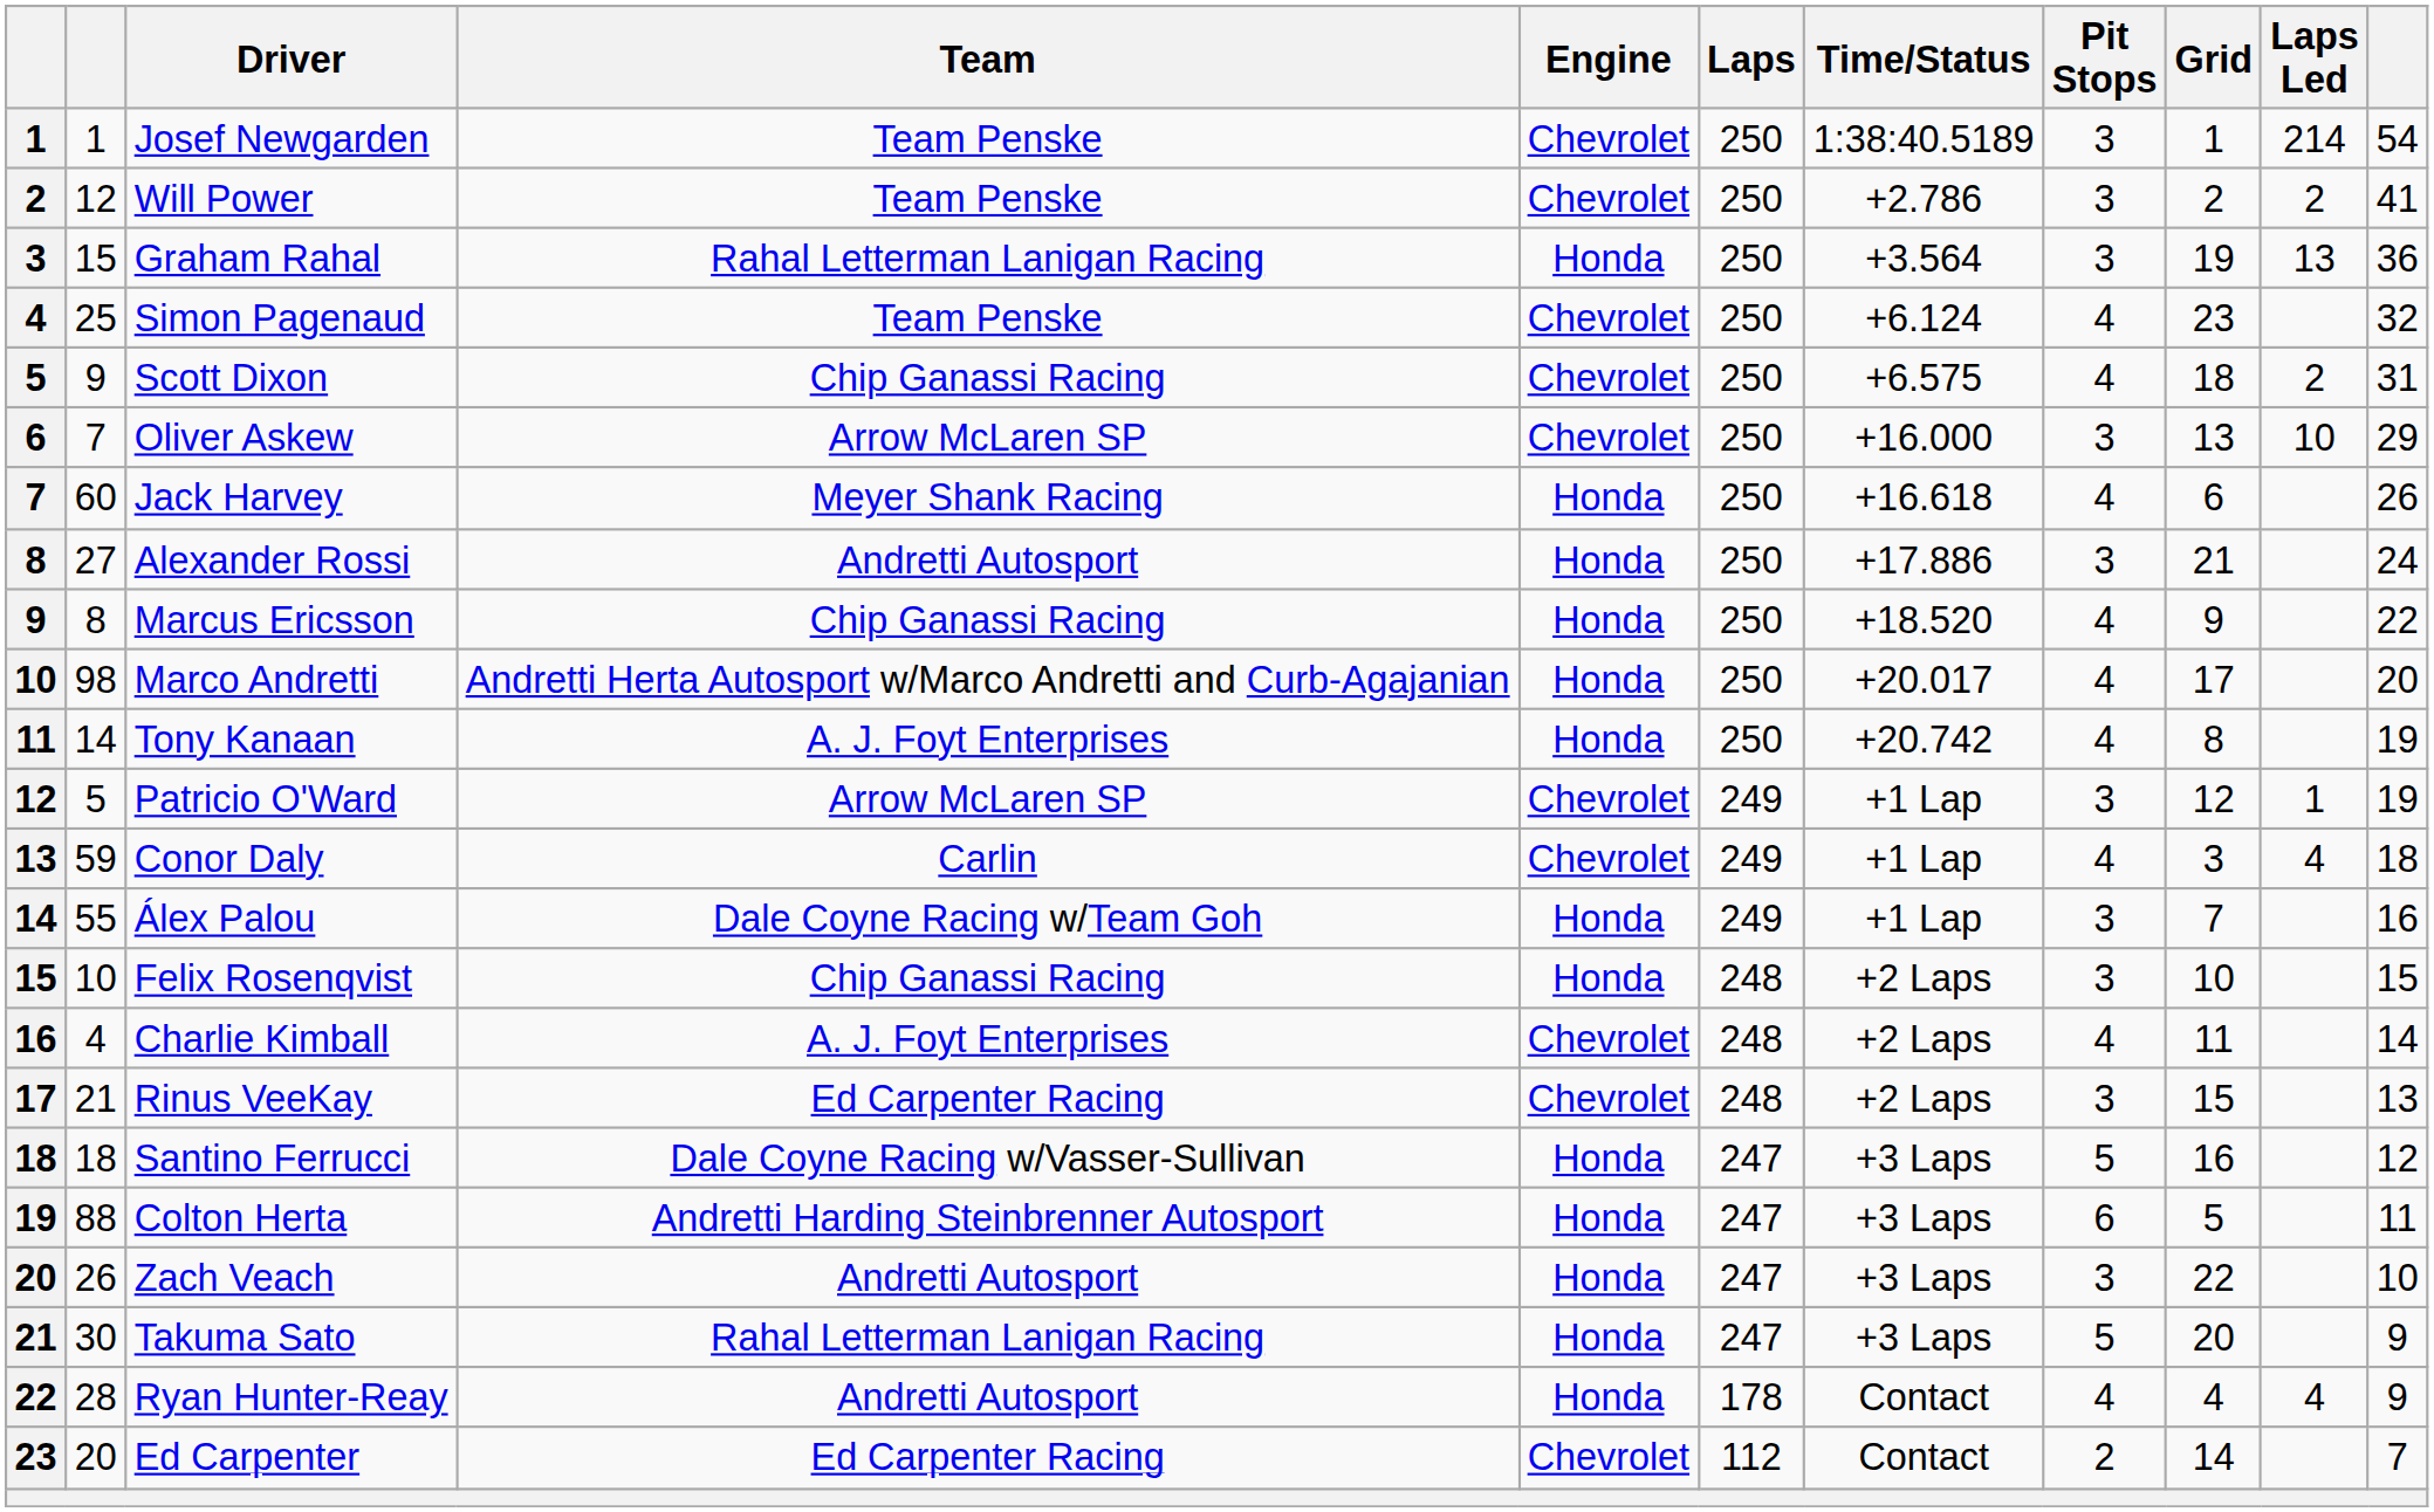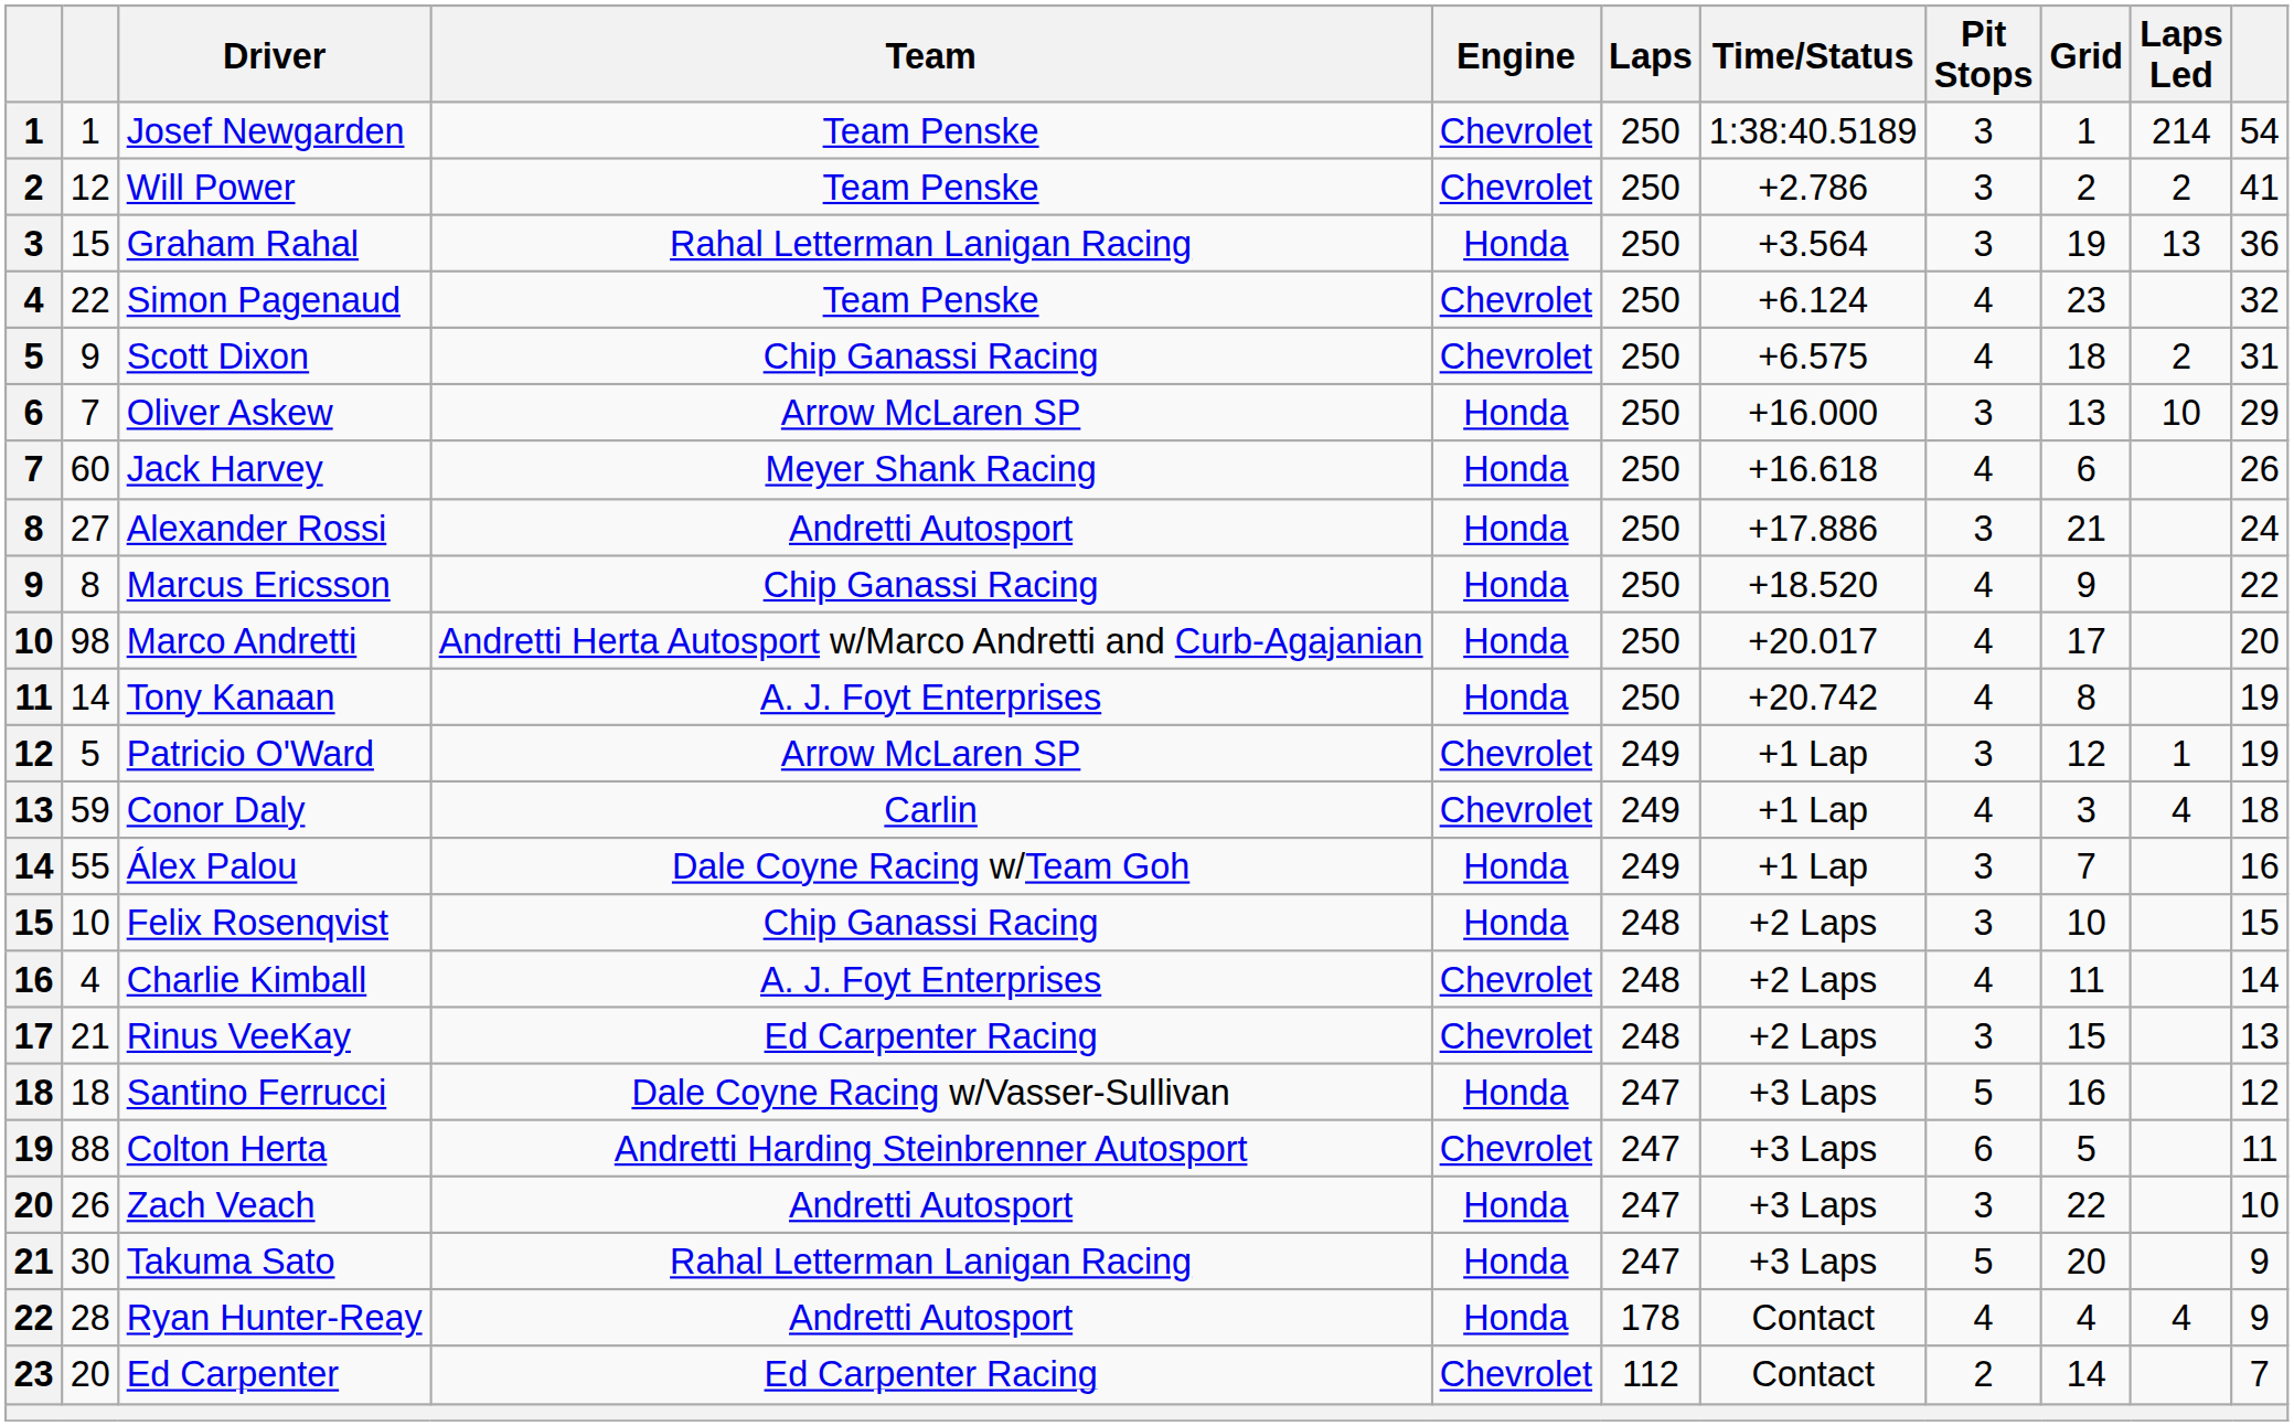 <table class="wikitable" style="text-align:center; font-size: 95%">
 <tr>
 <th></th>
 <th></th>
 <th>Driver</th>
 <th>Team</th>
 <th>Engine</th>
 <th>Laps</th>
 <th>Time/Status</th>
 <th>Pit<br>Stops</th>
 <th>Grid</th>
 <th>Laps<br>Led</th>
 <th></th>
 </tr>
 <tr>
 <th>1</th>
 <td>1</td>
 <td align="left"> <a href='#'>Josef Newgarden</a> <strong></strong></td>
 <td><a href='#'>Team Penske</a></td>
 <td><a href='#'>Chevrolet</a></td>
 <td>250</td>
 <td>1:38:40.5189</td>
 <td>3</td>
 <td>1</td>
 <td>214</td>
 <td>54</td>
 </tr>
 <tr>
 <th>2</th>
 <td>12</td>
 <td align="left"> <a href='#'>Will Power</a></td>
 <td><a href='#'>Team Penske</a></td>
 <td><a href='#'>Chevrolet</a></td>
 <td>250</td>
 <td>+2.786</td>
 <td>3</td>
 <td>2</td>
 <td>2</td>
 <td>41</td>
 </tr>
 <tr>
 <th>3</th>
 <td>15</td>
 <td align="left"> <a href='#'>Graham Rahal</a></td>
 <td><a href='#'>Rahal Letterman Lanigan Racing</a></td>
 <td><a href='#'>Honda</a></td>
 <td>250</td>
 <td>+3.564</td>
 <td>3</td>
 <td>19</td>
 <td>13</td>
 <td>36</td>
 </tr>
 <tr>
 <th>4</th>
-<td>25</td>
+<td>22</td>
 <td align="left"> <a href='#'>Simon Pagenaud</a> <strong></strong></td>
 <td><a href='#'>Team Penske</a></td>
 <td><a href='#'>Chevrolet</a></td>
 <td>250</td>
 <td>+6.124</td>
 <td>4</td>
 <td>23</td>
 <td></td>
 <td>32</td>
 </tr>
 <tr>
 <th>5</th>
 <td>9</td>
 <td align="left"> <a href='#'>Scott Dixon</a></td>
 <td><a href='#'>Chip Ganassi Racing</a></td>
 <td><a href='#'>Chevrolet</a></td>
 <td>250</td>
 <td>+6.575</td>
 <td>4</td>
 <td>18</td>
 <td>2</td>
 <td>31</td>
 </tr>
 <tr>
 <th>6</th>
 <td>7</td>
 <td align="left"> <a href='#'>Oliver Askew</a> <strong></strong></td>
 <td><a href='#'>Arrow McLaren SP</a></td>
-<td><a href='#'>Chevrolet</a></td>
+<td><a href='#'>Honda</a></td>
 <td>250</td>
 <td>+16.000</td>
 <td>3</td>
 <td>13</td>
 <td>10</td>
 <td>29</td>
 </tr>
 <tr>
 <th>7</th>
 <td>60</td>
 <td align="left"> <a href='#'>Jack Harvey</a></td>
 <td><a href='#'>Meyer Shank Racing</a></td>
 <td><a href='#'>Honda</a></td>
 <td>250</td>
 <td>+16.618</td>
 <td>4</td>
 <td>6</td>
 <td></td>
 <td>26</td>
 </tr>
 <tr>
 <th>8</th>
 <td>27</td>
 <td align="left"> <a href='#'>Alexander Rossi</a></td>
 <td><a href='#'>Andretti Autosport</a></td>
 <td><a href='#'>Honda</a></td>
 <td>250</td>
 <td>+17.886</td>
 <td>3</td>
 <td>21</td>
 <td></td>
 <td>24</td>
 </tr>
 <tr>
 <th>9</th>
 <td>8</td>
 <td align="left"> <a href='#'>Marcus Ericsson</a></td>
 <td><a href='#'>Chip Ganassi Racing</a></td>
 <td><a href='#'>Honda</a></td>
 <td>250</td>
 <td>+18.520</td>
 <td>4</td>
 <td>9</td>
 <td></td>
 <td>22</td>
 </tr>
 <tr>
 <th>10</th>
 <td>98</td>
 <td align="left"> <a href='#'>Marco Andretti</a> <strong></strong></td>
 <td><a href='#'>Andretti Herta Autosport</a> w/Marco Andretti and <a href='#'>Curb-Agajanian</a></td>
 <td><a href='#'>Honda</a></td>
 <td>250</td>
 <td>+20.017</td>
 <td>4</td>
 <td>17</td>
 <td></td>
 <td>20</td>
 </tr>
 <tr>
 <th>11</th>
 <td>14</td>
 <td align="left"> <a href='#'>Tony Kanaan</a> <strong></strong></td>
 <td><a href='#'>A. J. Foyt Enterprises</a></td>
 <td><a href='#'>Honda</a></td>
 <td>250</td>
 <td>+20.742</td>
 <td>4</td>
 <td>8</td>
 <td></td>
 <td>19</td>
 </tr>
 <tr>
 <th>12</th>
 <td>5</td>
 <td align="left"> <a href='#'>Patricio O'Ward</a></td>
 <td><a href='#'>Arrow McLaren SP</a></td>
 <td><a href='#'>Chevrolet</a></td>
 <td>249</td>
 <td>+1 Lap</td>
 <td>3</td>
 <td>12</td>
 <td>1</td>
 <td>19</td>
 </tr>
 <tr>
 <th>13</th>
 <td>59</td>
 <td align="left"> <a href='#'>Conor Daly</a></td>
 <td><a href='#'>Carlin</a></td>
 <td><a href='#'>Chevrolet</a></td>
 <td>249</td>
 <td>+1 Lap</td>
 <td>4</td>
 <td>3</td>
 <td>4</td>
 <td>18</td>
 </tr>
 <tr>
 <th>14</th>
 <td>55</td>
 <td align="left"> <a href='#'>Álex Palou</a> <strong></strong></td>
 <td><a href='#'>Dale Coyne Racing</a> w/<a href='#'>Team Goh</a></td>
 <td><a href='#'>Honda</a></td>
 <td>249</td>
 <td>+1 Lap</td>
 <td>3</td>
 <td>7</td>
 <td></td>
 <td>16</td>
 </tr>
 <tr>
 <th>15</th>
 <td>10</td>
 <td align="left"> <a href='#'>Felix Rosenqvist</a></td>
 <td><a href='#'>Chip Ganassi Racing</a></td>
 <td><a href='#'>Honda</a></td>
 <td>248</td>
 <td>+2 Laps</td>
 <td>3</td>
 <td>10</td>
 <td></td>
 <td>15</td>
 </tr>
 <tr>
 <th>16</th>
 <td>4</td>
 <td align="left"> <a href='#'>Charlie Kimball</a></td>
 <td><a href='#'>A. J. Foyt Enterprises</a></td>
 <td><a href='#'>Chevrolet</a></td>
 <td>248</td>
 <td>+2 Laps</td>
 <td>4</td>
 <td>11</td>
 <td></td>
 <td>14</td>
 </tr>
 <tr>
 <th>17</th>
 <td>21</td>
 <td align="left"> <a href='#'>Rinus VeeKay</a> <strong></strong></td>
 <td><a href='#'>Ed Carpenter Racing</a></td>
 <td><a href='#'>Chevrolet</a></td>
 <td>248</td>
 <td>+2 Laps</td>
 <td>3</td>
 <td>15</td>
 <td></td>
 <td>13</td>
 </tr>
 <tr>
 <th>18</th>
 <td>18</td>
 <td align="left"> <a href='#'>Santino Ferrucci</a></td>
 <td><a href='#'>Dale Coyne Racing</a> w/Vasser-Sullivan</td>
 <td><a href='#'>Honda</a></td>
 <td>247</td>
 <td>+3 Laps</td>
 <td>5</td>
 <td>16</td>
 <td></td>
 <td>12</td>
 </tr>
 <tr>
 <th>19</th>
 <td>88</td>
 <td align="left"> <a href='#'>Colton Herta</a></td>
 <td><a href='#'>Andretti Harding Steinbrenner Autosport</a></td>
-<td><a href='#'>Honda</a></td>
+<td><a href='#'>Chevrolet</a></td>
 <td>247</td>
 <td>+3 Laps</td>
 <td>6</td>
 <td>5</td>
 <td></td>
 <td>11</td>
 </tr>
 <tr>
 <th>20</th>
 <td>26</td>
 <td align="left"> <a href='#'>Zach Veach</a></td>
 <td><a href='#'>Andretti Autosport</a></td>
 <td><a href='#'>Honda</a></td>
 <td>247</td>
 <td>+3 Laps</td>
 <td>3</td>
 <td>22</td>
 <td></td>
 <td>10</td>
 </tr>
 <tr>
 <th>21</th>
 <td>30</td>
 <td align="left"> <a href='#'>Takuma Sato</a></td>
 <td><a href='#'>Rahal Letterman Lanigan Racing</a></td>
 <td><a href='#'>Honda</a></td>
 <td>247</td>
 <td>+3 Laps</td>
 <td>5</td>
 <td>20</td>
 <td></td>
 <td>9</td>
 </tr>
 <tr>
 <th>22</th>
 <td>28</td>
 <td align="left"> <a href='#'>Ryan Hunter-Reay</a> <strong></strong></td>
 <td><a href='#'>Andretti Autosport</a></td>
 <td><a href='#'>Honda</a></td>
 <td>178</td>
 <td>Contact</td>
 <td>4</td>
 <td>4</td>
 <td>4</td>
 <td>9</td>
 </tr>
 <tr>
 <th>23</th>
 <td>20</td>
 <td align="left"> <a href='#'>Ed Carpenter</a></td>
 <td><a href='#'>Ed Carpenter Racing</a></td>
 <td><a href='#'>Chevrolet</a></td>
 <td>112</td>
 <td>Contact</td>
 <td>2</td>
 <td>14</td>
 <td></td>
 <td>7</td>
 </tr>
 <tr>
 <th colspan=11></th>
 </tr>
 </table>
